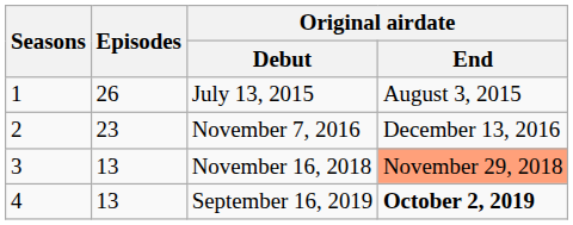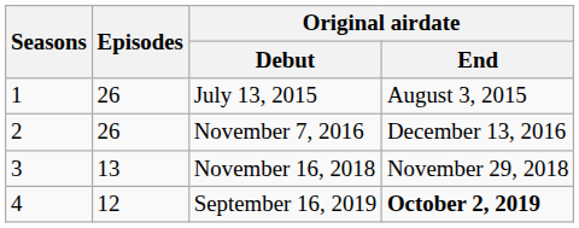 <table class="wikitable">
 <tr>
 <th rowspan="2">Seasons</th>
 <th rowspan="2">Episodes</th>
 <th colspan="2">Original airdate</th>
 </tr>
 <tr>
 <th>Debut</th>
 <th>End</th>
 </tr>
 <tr>
 <td>1</td>
 <td>26</td>
 <td>July 13, 2015</td>
 <td>August 3, 2015</td>
 </tr>
 <tr>
 <td>2</td>
-<td>23</td>
+<td>26</td>
 <td>November 7, 2016</td>
 <td>December 13, 2016</td>
 </tr>
 <tr>
 <td>3</td>
 <td>13</td>
 <td>November 16, 2018</td>
-<td style="background: lightsalmon;">November 29, 2018</td>
+<td>November 29, 2018</td>
 </tr>
 <tr>
 <td>4</td>
-<td>13</td>
+<td>12</td>
 <td>September 16, 2019</td>
 <td><strong>October 2, 2019</strong></td>
 </tr>
 </table>
